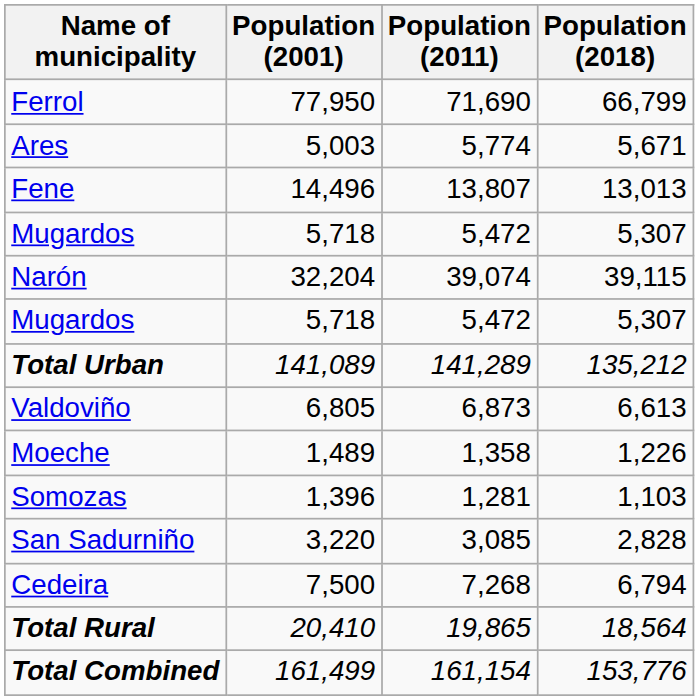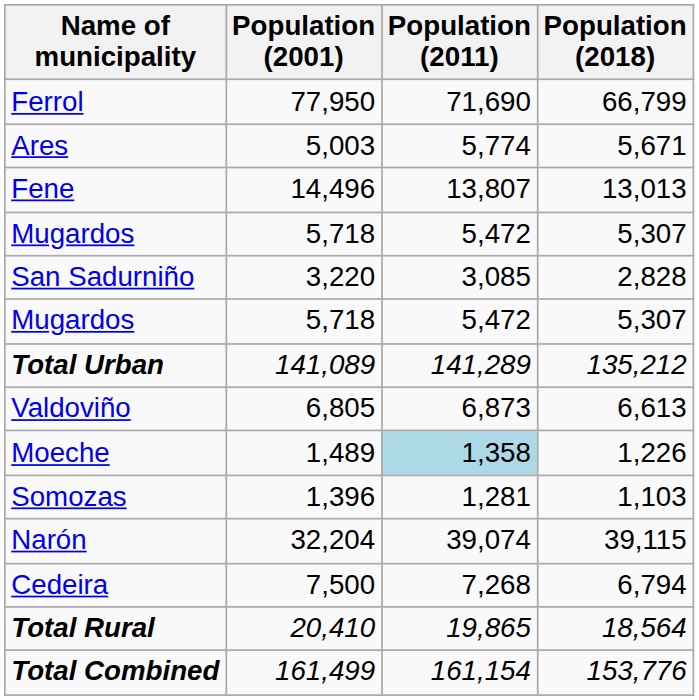 <table class="wikitable sortable">
 <tr>
 <th>Name of<br>municipality</th>
 <th>Population<br>(2001)</th>
 <th>Population<br>(2011)</th>
 <th>Population<br>(2018)</th>
 </tr>
 <tr>
 <td><a href='#'>Ferrol</a></td>
 <td align="right">77,950</td>
 <td align="right">71,690</td>
 <td align="right">66,799</td>
 </tr>
 <tr>
 <td><a href='#'>Ares</a></td>
 <td align="right">5,003</td>
 <td align="right">5,774</td>
 <td align="right">5,671</td>
 </tr>
 <tr>
 <td><a href='#'>Fene</a></td>
 <td align="right">14,496</td>
 <td align="right">13,807</td>
 <td align="right">13,013</td>
 </tr>
 <tr>
 <td><a href='#'>Mugardos</a></td>
 <td align="right">5,718</td>
 <td align="right">5,472</td>
 <td align="right">5,307</td>
 </tr>
 <tr>
-<td><a href='#'>Narón</a></td>
-<td align="right">32,204</td>
-<td align="right">39,074</td>
-<td align="right">39,115</td>
+<td><a href='#'>San Sadurniño</a></td>
+<td align="right">3,220</td>
+<td align="right">3,085</td>
+<td align="right">2,828</td>
 </tr>
 <tr>
 <td><a href='#'>Mugardos</a></td>
 <td align="right">5,718</td>
 <td align="right">5,472</td>
 <td align="right">5,307</td>
 </tr>
 <tr>
 <td><strong><em>Total Urban</em></strong></td>
 <td align="right"><em>141,089</em></td>
 <td align="right"><em>141,289</em></td>
 <td align="right"><em>135,212</em></td>
 </tr>
 <tr>
 <td><a href='#'>Valdoviño</a></td>
 <td align="right">6,805</td>
 <td align="right">6,873</td>
 <td align="right">6,613</td>
 </tr>
 <tr>
 <td><a href='#'>Moeche</a></td>
 <td align="right">1,489</td>
-<td align="right">1,358</td>
+<td align="right" style="background: lightblue;">1,358</td>
 <td align="right">1,226</td>
 </tr>
 <tr>
 <td><a href='#'>Somozas</a></td>
 <td align="right">1,396</td>
 <td align="right">1,281</td>
 <td align="right">1,103</td>
 </tr>
 <tr>
-<td><a href='#'>San Sadurniño</a></td>
-<td align="right">3,220</td>
-<td align="right">3,085</td>
-<td align="right">2,828</td>
+<td><a href='#'>Narón</a></td>
+<td align="right">32,204</td>
+<td align="right">39,074</td>
+<td align="right">39,115</td>
 </tr>
 <tr>
 <td><a href='#'>Cedeira</a></td>
 <td align="right">7,500</td>
 <td align="right">7,268</td>
 <td align="right">6,794</td>
 </tr>
 <tr>
 <td><strong><em>Total Rural</em></strong></td>
 <td align="right"><em>20,410</em></td>
 <td align="right"><em>19,865</em></td>
 <td align="right"><em>18,564</em></td>
 </tr>
 <tr>
 <td><strong><em>Total Combined</em></strong></td>
 <td align="right"><em>161,499</em></td>
 <td align="right"><em>161,154</em></td>
 <td align="right"><em>153,776</em></td>
 </tr>
 </table>
